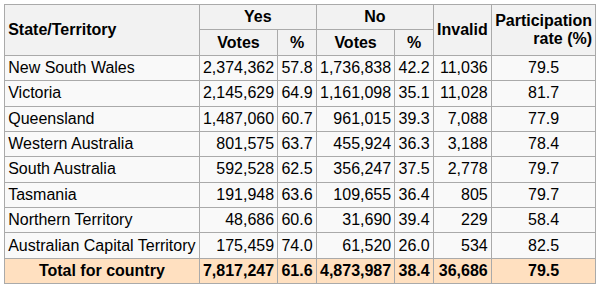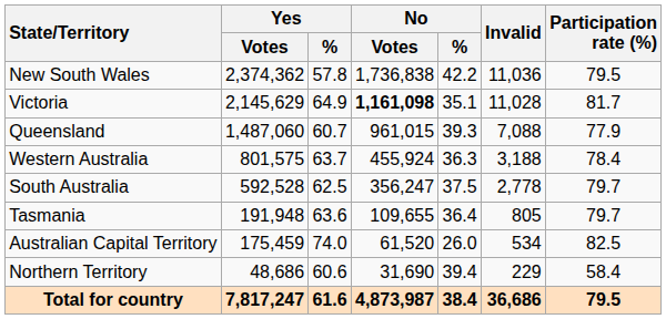 <table class="wikitable sortable">
 <tr>
 <th style="text-align:left;" rowspan="2">State/Territory</th>
 <th colspan="2" align="center">Yes</th>
 <th colspan="2" align="center">No</th>
 <th style="text-align:right;" rowspan="2">Invalid</th>
 <th style="text-align:right;" rowspan="2">Participation<br>rate (%)</th>
 </tr>
 <tr>
 <th align="center">Votes</th>
 <th align="center">%</th>
 <th align="center">Votes</th>
 <th align="center">%</th>
 </tr>
 <tr>
 <td> New South Wales</td>
 <td style="text-align:right;">2,374,362</td>
 <td align="center">57.8</td>
 <td style="text-align:right;">1,736,838</td>
 <td align="center">42.2</td>
 <td style="text-align:right;">11,036</td>
 <td align="center">79.5</td>
 </tr>
 <tr>
 <td>  Victoria</td>
 <td style="text-align:right;">2,145,629</td>
 <td align="center">64.9</td>
-<td style="text-align:right;">1,161,098</td>
+<td style="text-align:right;"><strong>1,161,098</strong></td>
 <td align="center">35.1</td>
 <td style="text-align:right;">11,028</td>
 <td align="center">81.7</td>
 </tr>
 <tr>
 <td>  Queensland</td>
 <td style="text-align:right;">1,487,060</td>
 <td align="center">60.7</td>
 <td style="text-align:right;">961,015</td>
 <td align="center">39.3</td>
 <td style="text-align:right;">7,088</td>
 <td align="center">77.9</td>
 </tr>
 <tr>
 <td>  Western Australia</td>
 <td style="text-align:right;">801,575</td>
 <td align="center">63.7</td>
 <td style="text-align:right;">455,924</td>
 <td align="center">36.3</td>
 <td style="text-align:right;">3,188</td>
 <td align="center">78.4</td>
 </tr>
 <tr>
 <td> South Australia</td>
 <td style="text-align:right;">592,528</td>
 <td align="center">62.5</td>
 <td style="text-align:right;">356,247</td>
 <td align="center">37.5</td>
 <td style="text-align:right;">2,778</td>
 <td align="center">79.7</td>
 </tr>
 <tr>
 <td> Tasmania</td>
 <td style="text-align:right;">191,948</td>
 <td align="center">63.6</td>
 <td style="text-align:right;">109,655</td>
 <td align="center">36.4</td>
 <td style="text-align:right;">805</td>
 <td align="center">79.7</td>
 </tr>
 <tr>
+<td>  Australian Capital Territory</td>
+<td style="text-align:right;">175,459</td>
+<td align="center">74.0</td>
+<td style="text-align:right;">61,520</td>
+<td align="center">26.0</td>
+<td style="text-align:right;">534</td>
+<td align="center">82.5</td>
+</tr>
+<tr>
 <td>  Northern Territory</td>
 <td style="text-align:right;">48,686</td>
 <td align="center">60.6</td>
 <td style="text-align:right;">31,690</td>
 <td align="center">39.4</td>
 <td style="text-align:right;">229</td>
 <td align="center">58.4</td>
-</tr>
-<tr>
-<td>  Australian Capital Territory</td>
-<td style="text-align:right;">175,459</td>
-<td align="center">74.0</td>
-<td style="text-align:right;">61,520</td>
-<td align="center">26.0</td>
-<td style="text-align:right;">534</td>
-<td align="center">82.5</td>
 </tr>
 <tr style="background:#ffe0c0;">
 <td align="center"><strong>Total for country</strong></td>
 <td nowrap align="right"><strong>7,817,247</strong></td>
 <td style="white-space:nowrap;" align="center"><strong>61.6</strong></td>
 <td nowrap align="right"><strong>4,873,987</strong></td>
 <td style="white-space:nowrap;" align="center"><strong>38.4</strong></td>
 <td nowrap align="right"><strong>36,686</strong></td>
 <td align="center"><strong>79.5</strong></td>
 </tr>
 </table>
